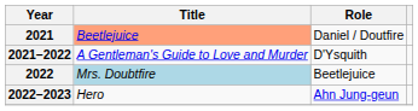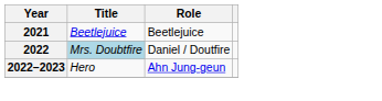 <table class="wikitable  plainrowheaders">
 <tr>
 <th scope="col">Year</th>
 <th scope="col">Title</th>
 <th scope="col">Role</th>
 <th scope="col" class="unsortable"></th>
 </tr>
 <tr>
 <th scope="row">2021</th>
-<td rowspan="1" style="background: lightsalmon;"><em><a href='#'>Beetlejuice</a></em></td>
-<td>Daniel / Doutfire</td>
-<td></td>
-</tr>
-<tr>
-<th scope="row">2021–2022</th>
-<td rowspan="1"><em><a href='#'>A Gentleman's Guide to Love and Murder</a></em></td>
-<td rowspan="1">D'Ysquith</td>
+<td rowspan="1"><em><a href='#'>Beetlejuice</a></em></td>
+<td rowspan="1">Beetlejuice</td>
 <td></td>
 </tr>
 <tr>
 <th scope="row">2022</th>
 <td style="background: lightblue;"><em>Mrs. Doubtfire</em></td>
-<td rowspan="1">Beetlejuice</td>
+<td>Daniel / Doutfire</td>
 <td></td>
 </tr>
 <tr>
 <th scope="row">2022–2023</th>
 <td><em>Hero</em></td>
 <td><a href='#'>Ahn Jung-geun</a></td>
 <td></td>
 </tr>
 <tr>
 </tr>
 </table>
